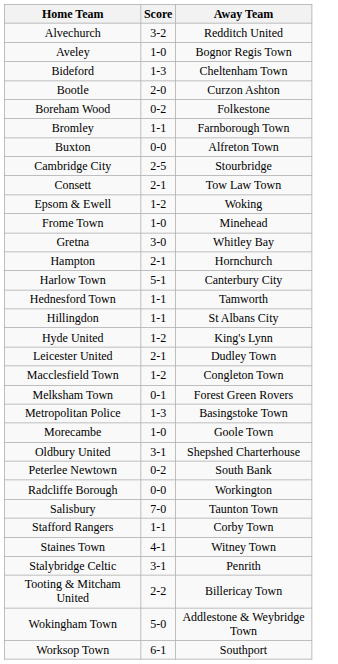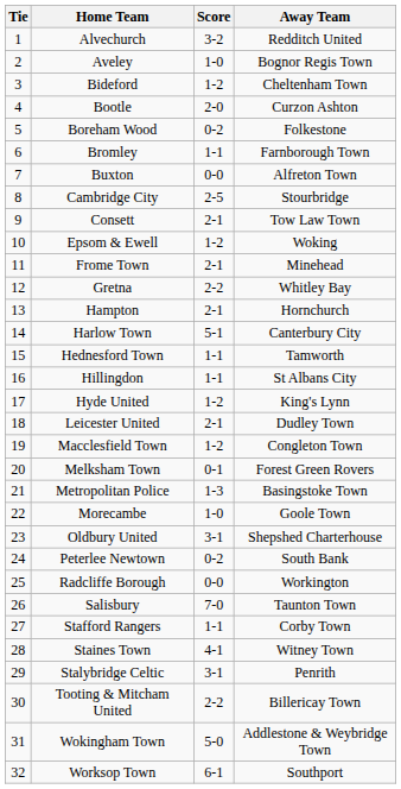 <table class="wikitable" style="text-align:center;">
 <tr>
+<th width=20>Tie</th>
 <th width=175>Home Team</th>
 <th width=20>Score</th>
 <th width=175>Away Team</th>
 </tr>
 <tr>
+<td>1</td>
 <td>Alvechurch</td>
 <td>3-2</td>
 <td>Redditch United</td>
 </tr>
 <tr>
+<td>2</td>
 <td>Aveley</td>
 <td>1-0</td>
 <td>Bognor Regis Town</td>
 </tr>
 <tr>
+<td>3</td>
 <td>Bideford</td>
-<td>1-3</td>
+<td>1-2</td>
 <td>Cheltenham Town</td>
 </tr>
 <tr>
+<td>4</td>
 <td>Bootle</td>
 <td>2-0</td>
 <td>Curzon Ashton</td>
 </tr>
 <tr>
+<td>5</td>
 <td>Boreham Wood</td>
 <td>0-2</td>
 <td>Folkestone</td>
 </tr>
 <tr>
+<td>6</td>
 <td>Bromley</td>
 <td>1-1</td>
 <td>Farnborough Town</td>
 </tr>
 <tr>
+<td>7</td>
 <td>Buxton</td>
 <td>0-0</td>
 <td>Alfreton Town</td>
 </tr>
 <tr>
+<td>8</td>
 <td>Cambridge City</td>
 <td>2-5</td>
 <td>Stourbridge</td>
 </tr>
 <tr>
+<td>9</td>
 <td>Consett</td>
 <td>2-1</td>
 <td>Tow Law Town</td>
 </tr>
 <tr>
+<td>10</td>
 <td>Epsom & Ewell</td>
 <td>1-2</td>
 <td>Woking</td>
 </tr>
 <tr>
+<td>11</td>
 <td>Frome Town</td>
-<td>1-0</td>
+<td>2-1</td>
 <td>Minehead</td>
 </tr>
 <tr>
+<td>12</td>
 <td>Gretna</td>
-<td>3-0</td>
+<td>2-2</td>
 <td>Whitley Bay</td>
 </tr>
 <tr>
+<td>13</td>
 <td>Hampton</td>
 <td>2-1</td>
 <td>Hornchurch</td>
 </tr>
 <tr>
+<td>14</td>
 <td>Harlow Town</td>
 <td>5-1</td>
 <td>Canterbury City</td>
 </tr>
 <tr>
+<td>15</td>
 <td>Hednesford Town</td>
 <td>1-1</td>
 <td>Tamworth</td>
 </tr>
 <tr>
+<td>16</td>
 <td>Hillingdon</td>
 <td>1-1</td>
 <td>St Albans City</td>
 </tr>
 <tr>
+<td>17</td>
 <td>Hyde United</td>
 <td>1-2</td>
 <td>King's Lynn</td>
 </tr>
 <tr>
+<td>18</td>
 <td>Leicester United</td>
 <td>2-1</td>
 <td>Dudley Town</td>
 </tr>
 <tr>
+<td>19</td>
 <td>Macclesfield Town</td>
 <td>1-2</td>
 <td>Congleton Town</td>
 </tr>
 <tr>
+<td>20</td>
 <td>Melksham Town</td>
 <td>0-1</td>
 <td>Forest Green Rovers</td>
 </tr>
 <tr>
+<td>21</td>
 <td>Metropolitan Police</td>
 <td>1-3</td>
 <td>Basingstoke Town</td>
 </tr>
 <tr>
+<td>22</td>
 <td>Morecambe</td>
 <td>1-0</td>
 <td>Goole Town</td>
 </tr>
 <tr>
+<td>23</td>
 <td>Oldbury United</td>
 <td>3-1</td>
 <td>Shepshed Charterhouse</td>
 </tr>
 <tr>
+<td>24</td>
 <td>Peterlee Newtown</td>
 <td>0-2</td>
 <td>South Bank</td>
 </tr>
 <tr>
+<td>25</td>
 <td>Radcliffe Borough</td>
 <td>0-0</td>
 <td>Workington</td>
 </tr>
 <tr>
+<td>26</td>
 <td>Salisbury</td>
 <td>7-0</td>
 <td>Taunton Town</td>
 </tr>
 <tr>
+<td>27</td>
 <td>Stafford Rangers</td>
 <td>1-1</td>
 <td>Corby Town</td>
 </tr>
 <tr>
+<td>28</td>
 <td>Staines Town</td>
 <td>4-1</td>
 <td>Witney Town</td>
 </tr>
 <tr>
+<td>29</td>
 <td>Stalybridge Celtic</td>
 <td>3-1</td>
 <td>Penrith</td>
 </tr>
 <tr>
+<td>30</td>
 <td>Tooting & Mitcham United</td>
 <td>2-2</td>
 <td>Billericay Town</td>
 </tr>
 <tr>
+<td>31</td>
 <td>Wokingham Town</td>
 <td>5-0</td>
 <td>Addlestone & Weybridge Town</td>
 </tr>
 <tr>
+<td>32</td>
 <td>Worksop Town</td>
 <td>6-1</td>
 <td>Southport</td>
 </tr>
 </table>
